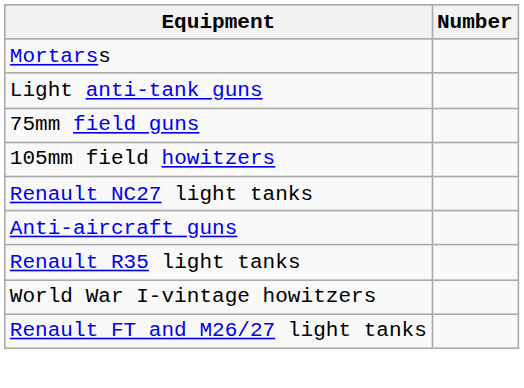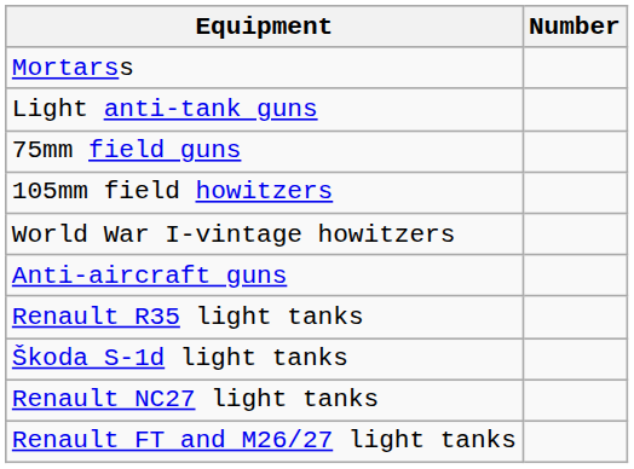 <table class="wikitable">
 <tr>
 <th scope="col">Equipment</th>
 <th scope="col">Number</th>
 </tr>
 <tr>
 <td><a href='#'>Mortars</a>s</td>
 <td></td>
 </tr>
 <tr>
 <td>Light <a href='#'>anti-tank guns</a></td>
 <td></td>
 </tr>
 <tr>
 <td>75mm <a href='#'>field guns</a></td>
 <td></td>
 </tr>
 <tr>
 <td>105mm field <a href='#'>howitzers</a></td>
 <td></td>
 </tr>
 <tr>
-<td><a href='#'>Renault NC27</a> light tanks</td>
+<td>World War I-vintage howitzers</td>
 <td></td>
 </tr>
 <tr>
 <td><a href='#'>Anti-aircraft guns</a></td>
 <td></td>
 </tr>
 <tr>
 <td><a href='#'>Renault R35</a> light tanks</td>
 <td></td>
 </tr>
 <tr>
-<td>World War I-vintage howitzers</td>
+<td><a href='#'>Škoda S-1d</a> light tanks</td>
+<td></td>
+</tr>
+<tr>
+<td><a href='#'>Renault NC27</a> light tanks</td>
 <td></td>
 </tr>
 <tr>
 <td><a href='#'>Renault FT and M26/27</a> light tanks</td>
 <td></td>
 </tr>
 </table>
